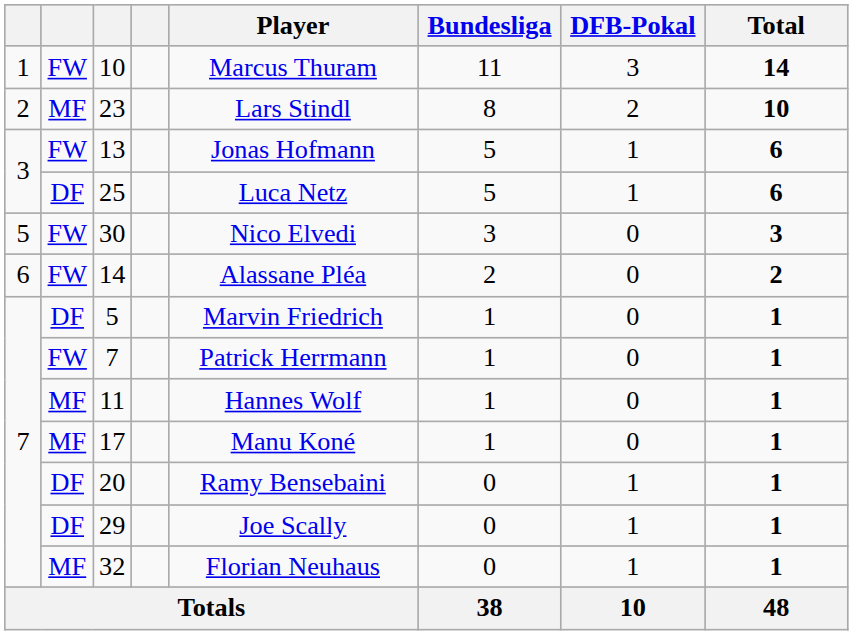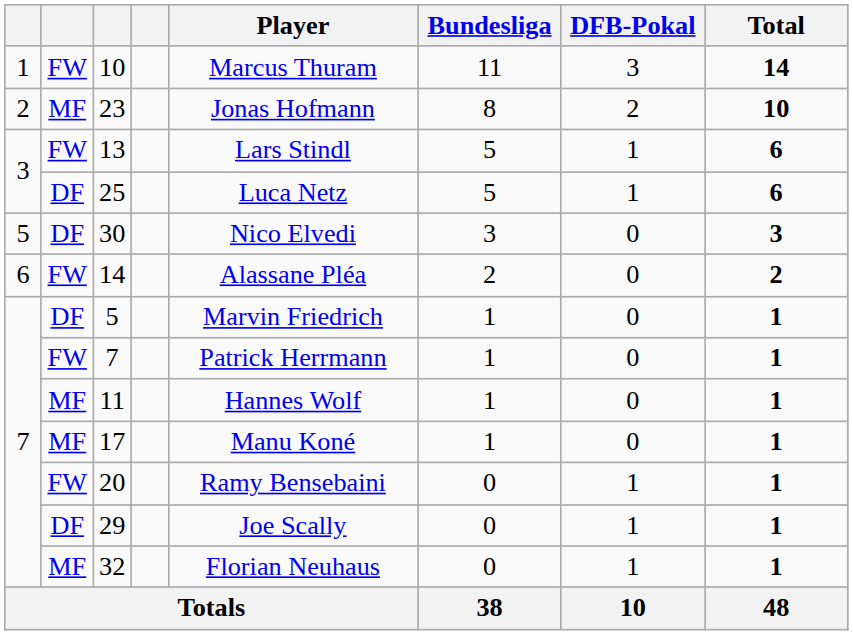 <table class="wikitable" style="text-align:center">
 <tr>
 <th width=15></th>
 <th width=15></th>
 <th width=15></th>
 <th width=15></th>
 <th width=145>Player</th>
 <th width=80><strong><a href='#'>Bundesliga</a></strong></th>
 <th width=80><strong><a href='#'>DFB-Pokal</a></strong></th>
 <th width=80>Total</th>
 </tr>
 <tr>
 <td>1</td>
 <td align=center><a href='#'>FW</a></td>
 <td align=center>10</td>
 <td></td>
 <td><a href='#'>Marcus Thuram</a></td>
 <td>11</td>
 <td>3</td>
 <td><strong>14</strong></td>
 </tr>
 <tr>
 <td>2</td>
 <td align=center><a href='#'>MF</a></td>
 <td align=center>23</td>
 <td></td>
-<td><a href='#'>Lars Stindl</a></td>
+<td><a href='#'>Jonas Hofmann</a></td>
 <td>8</td>
 <td>2</td>
 <td><strong>10</strong></td>
 </tr>
 <tr>
 <td rowspan=2>3</td>
 <td align=center><a href='#'>FW</a></td>
 <td align=center>13</td>
 <td></td>
-<td><a href='#'>Jonas Hofmann</a></td>
+<td><a href='#'>Lars Stindl</a></td>
 <td>5</td>
 <td>1</td>
 <td><strong>6</strong></td>
 </tr>
 <tr>
 <td align=center><a href='#'>DF</a></td>
 <td align=center>25</td>
 <td></td>
 <td><a href='#'>Luca Netz</a></td>
 <td>5</td>
 <td>1</td>
 <td><strong>6</strong></td>
 </tr>
 <tr>
 <td>5</td>
-<td align=center><a href='#'>FW</a></td>
+<td align=center><a href='#'>DF</a></td>
 <td align=center>30</td>
 <td></td>
 <td><a href='#'>Nico Elvedi</a></td>
 <td>3</td>
 <td>0</td>
 <td><strong>3</strong></td>
 </tr>
 <tr>
 <td>6</td>
 <td align=center><a href='#'>FW</a></td>
 <td align=center>14</td>
 <td></td>
 <td><a href='#'>Alassane Pléa</a></td>
 <td>2</td>
 <td>0</td>
 <td><strong>2</strong></td>
 </tr>
 <tr>
 <td rowspan=7>7</td>
 <td align=center><a href='#'>DF</a></td>
 <td align=center>5</td>
 <td></td>
 <td><a href='#'>Marvin Friedrich</a></td>
 <td>1</td>
 <td>0</td>
 <td><strong>1</strong></td>
 </tr>
 <tr>
 <td align=center><a href='#'>FW</a></td>
 <td align=center>7</td>
 <td></td>
 <td><a href='#'>Patrick Herrmann</a></td>
 <td>1</td>
 <td>0</td>
 <td><strong>1</strong></td>
 </tr>
 <tr>
 <td align=center><a href='#'>MF</a></td>
 <td align=center>11</td>
 <td></td>
 <td><a href='#'>Hannes Wolf</a></td>
 <td>1</td>
 <td>0</td>
 <td><strong>1</strong></td>
 </tr>
 <tr>
 <td align=center><a href='#'>MF</a></td>
 <td align=center>17</td>
 <td></td>
 <td><a href='#'>Manu Koné</a></td>
 <td>1</td>
 <td>0</td>
 <td><strong>1</strong></td>
 </tr>
 <tr>
-<td align=center><a href='#'>DF</a></td>
+<td align=center><a href='#'>FW</a></td>
 <td align=center>20</td>
 <td></td>
 <td><a href='#'>Ramy Bensebaini</a></td>
 <td>0</td>
 <td>1</td>
 <td><strong>1</strong></td>
 </tr>
 <tr>
 <td align=center><a href='#'>DF</a></td>
 <td align=center>29</td>
 <td></td>
 <td><a href='#'>Joe Scally</a></td>
 <td>0</td>
 <td>1</td>
 <td><strong>1</strong></td>
 </tr>
 <tr>
 <td align=center><a href='#'>MF</a></td>
 <td align=center>32</td>
 <td></td>
 <td><a href='#'>Florian Neuhaus</a></td>
 <td>0</td>
 <td>1</td>
 <td><strong>1</strong></td>
 </tr>
 <tr>
 <th colspan=5>Totals</th>
 <th><strong>38</strong></th>
 <th><strong>10</strong></th>
 <th><strong>48</strong></th>
 </tr>
 </table>
